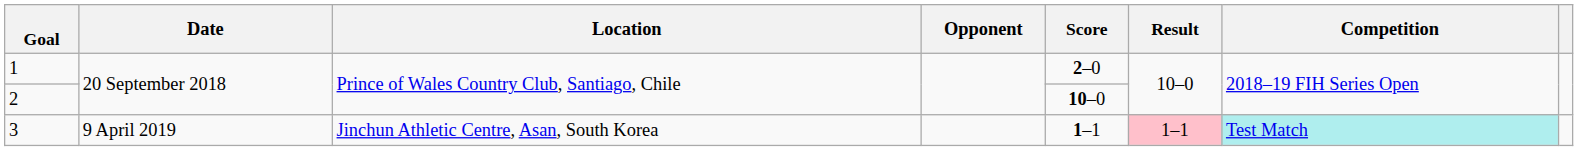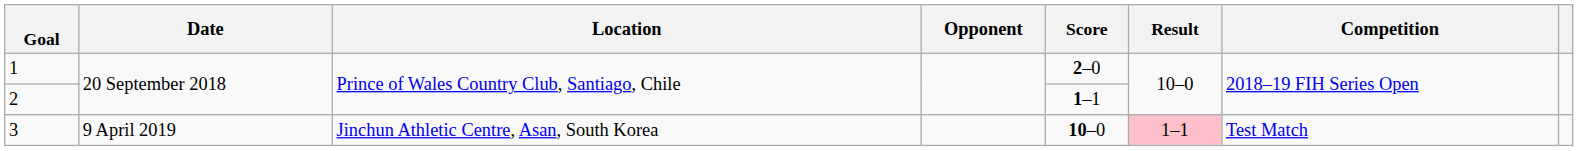 <table class="wikitable sortable" style="font-size:90%" width=97%>
 <tr>
 <th style="font-size:95%;" data-sort-type=number><br>Goal</th>
 <th align=center>Date</th>
 <th>Location</th>
 <th width=90>Opponent</th>
 <th data-sort-type="number" style="font-size:95%">Score</th>
 <th data-sort-type="number" style="font-size:95%">Result</th>
 <th>Competition</th>
 <th></th>
 </tr>
 <tr>
 <td>1</td>
 <td rowspan=2>20 September 2018</td>
 <td rowspan=2><a href='#'>Prince of Wales Country Club</a>, <a href='#'>Santiago</a>, Chile</td>
 <td rowspan=2></td>
 <td align="center"><strong>2</strong>–0</td>
 <td rowspan=2; align="center">10–0</td>
 <td rowspan=2><a href='#'>2018–19 FIH Series Open</a></td>
 <td rowspan=2></td>
 </tr>
 <tr>
 <td>2</td>
-<td align="center"><strong>10</strong>–0</td>
+<td align="center"><strong>1</strong>–1</td>
 </tr>
 <tr>
 <td>3</td>
 <td>9 April 2019</td>
 <td><a href='#'>Jinchun Athletic Centre</a>, <a href='#'>Asan</a>, South Korea</td>
 <td></td>
-<td align="center"><strong>1</strong>–1</td>
+<td align="center"><strong>10</strong>–0</td>
 <td align="center" style="background: pink;">1–1</td>
-<td style="background: paleturquoise;"><a href='#'>Test Match</a></td>
+<td><a href='#'>Test Match</a></td>
 <td></td>
 </tr>
 </table>
